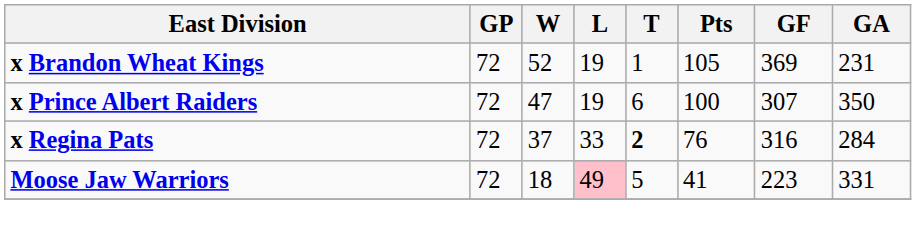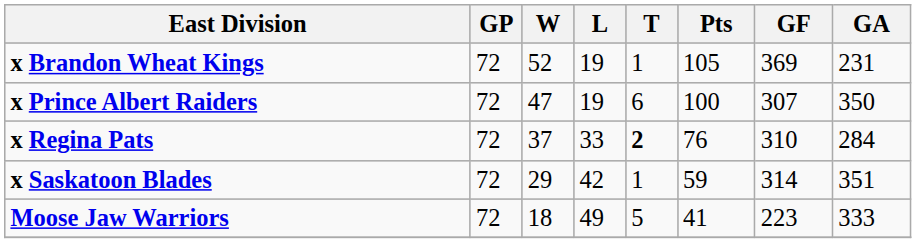 <table class="wikitable">
 <tr>
 <th width="45%">East Division</th>
 <th width="5%">GP</th>
 <th width="5%">W</th>
 <th width="5%">L</th>
 <th width="5%">T</th>
 <th width="7.5%">Pts</th>
 <th width="7.5%">GF</th>
 <th width="7.5%">GA</th>
 </tr>
 <tr>
 <td><strong>x <a href='#'>Brandon Wheat Kings</a></strong></td>
 <td>72</td>
 <td>52</td>
 <td>19</td>
 <td>1</td>
 <td>105</td>
 <td>369</td>
 <td>231</td>
 </tr>
 <tr>
 <td><strong>x <a href='#'>Prince Albert Raiders</a></strong></td>
 <td>72</td>
 <td>47</td>
 <td>19</td>
 <td>6</td>
 <td>100</td>
 <td>307</td>
 <td>350</td>
 </tr>
 <tr>
 <td><strong>x <a href='#'>Regina Pats</a></strong></td>
 <td>72</td>
 <td>37</td>
 <td>33</td>
 <td><strong>2</strong></td>
 <td>76</td>
-<td>316</td>
+<td>310</td>
 <td>284</td>
+</tr>
+<tr>
+<td><strong>x <a href='#'>Saskatoon Blades</a></strong></td>
+<td>72</td>
+<td>29</td>
+<td>42</td>
+<td>1</td>
+<td>59</td>
+<td>314</td>
+<td>351</td>
 </tr>
 <tr>
 <td><strong><a href='#'>Moose Jaw Warriors</a></strong></td>
 <td>72</td>
 <td>18</td>
-<td style="background: pink;">49</td>
+<td>49</td>
 <td>5</td>
 <td>41</td>
 <td>223</td>
-<td>331</td>
+<td>333</td>
 </tr>
 <tr>
 </tr>
 </table>
